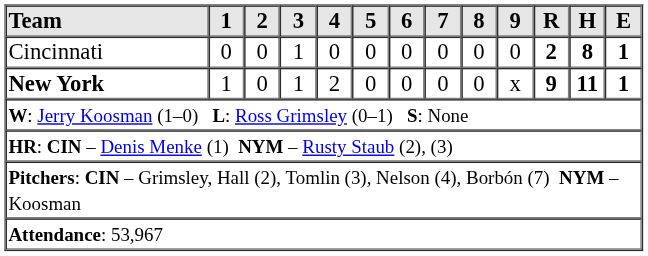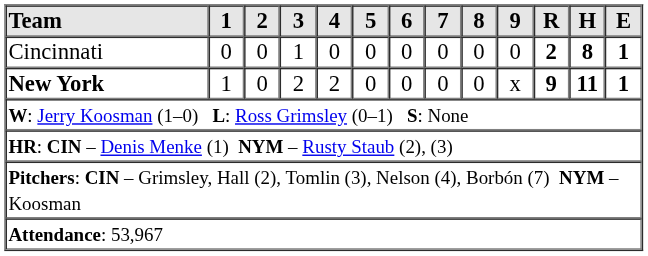 <table border=1 cellspacing=0 width=450 style="margin-left:3em;">
 <tr style="text-align:center; background-color:#e6e6e6;">
 <th align=left width=28%>Team</th>
 <th width=5%>1</th>
 <th width=5%>2</th>
 <th width=5%>3</th>
 <th width=5%>4</th>
 <th width=5%>5</th>
 <th width=5%>6</th>
 <th width=5%>7</th>
 <th width=5%>8</th>
 <th width=5%>9</th>
 <th width=5%>R</th>
 <th width=5%>H</th>
 <th width=5%>E</th>
 </tr>
 <tr style="text-align:center;">
 <td align=left>Cincinnati</td>
 <td>0</td>
 <td>0</td>
 <td>1</td>
 <td>0</td>
 <td>0</td>
 <td>0</td>
 <td>0</td>
 <td>0</td>
 <td>0</td>
 <td><strong>2</strong></td>
 <td><strong>8</strong></td>
 <td><strong>1</strong></td>
 </tr>
 <tr style="text-align:center;">
 <td align=left><strong>New York</strong></td>
 <td>1</td>
 <td>0</td>
-<td>1</td>
+<td>2</td>
 <td>2</td>
 <td>0</td>
 <td>0</td>
 <td>0</td>
 <td>0</td>
 <td>x</td>
 <td><strong>9</strong></td>
 <td><strong>11</strong></td>
 <td><strong>1</strong></td>
 </tr>
 <tr style="text-align:left;">
 <td colspan=15><small><strong>W</strong>: <a href='#'>Jerry Koosman</a> (1–0)   <strong>L</strong>: <a href='#'>Ross Grimsley</a> (0–1)   <strong>S</strong>: None</small></td>
 </tr>
 <tr style="text-align:left;">
 <td colspan=15><small><strong>HR</strong>: <strong>CIN</strong> – <a href='#'>Denis Menke</a> (1)  <strong>NYM</strong> – <a href='#'>Rusty Staub</a> (2), (3)</small></td>
 </tr>
 <tr style="text-align:left;">
 <td colspan=15><small><strong>Pitchers</strong>: <strong>CIN</strong> – Grimsley, Hall (2), Tomlin (3), Nelson (4), Borbón (7)  <strong>NYM</strong> – Koosman</small></td>
 </tr>
 <tr style="text-align:left;">
 <td colspan=15><small><strong>Attendance</strong>: 53,967</small></td>
 </tr>
 </table>
